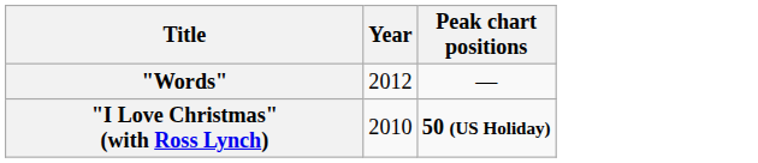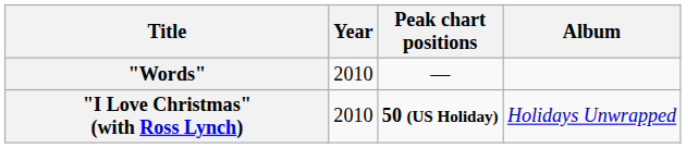 <table class="wikitable plainrowheaders" style="text-align:center">
 <tr>
 <th scope="col" style="width:16em;">Title</th>
 <th scope="col">Year</th>
 <th scope="col">Peak chart<br>positions</th>
+<th scope="col">Album</th>
 </tr>
 <tr>
 <th scope="row">"Words"</th>
-<td>2012</td>
+<td>2010</td>
 <td>—</td>
+<td></td>
 </tr>
 <tr>
 <th scope="row">"I Love Christmas"<br><span>(with <a href='#'>Ross Lynch</a>)</span></th>
 <td>2010</td>
 <td><strong>50 <small>(US Holiday)</small></strong></td>
+<td><em><a href='#'>Holidays Unwrapped</a></em></td>
 </tr>
 </table>
